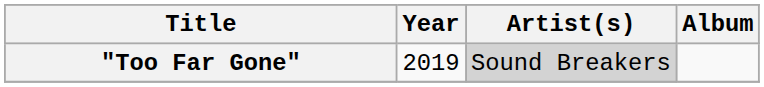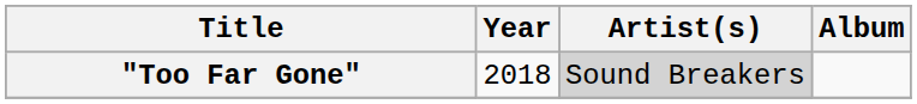 <table class="wikitable plainrowheaders" style="text-align:center;">
 <tr>
 <th scope="col" style="width:16em;">Title</th>
 <th scope="col">Year</th>
 <th scope="col">Artist(s)</th>
 <th scope="col">Album</th>
 </tr>
 <tr>
 <th scope="row">"Too Far Gone"</th>
-<td>2019</td>
+<td>2018</td>
 <td style="background: lightgrey;">Sound Breakers</td>
 <td></td>
 </tr>
 <tr>
 </tr>
 </table>
